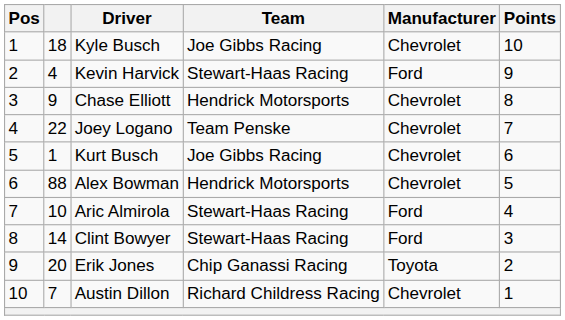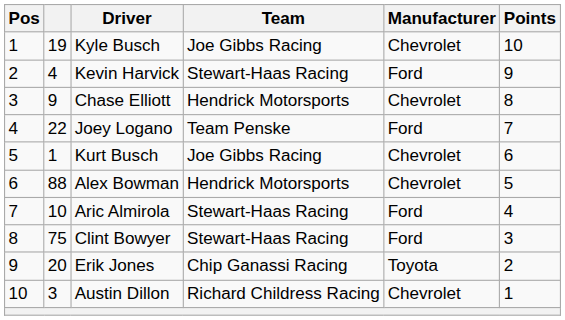 <table class="wikitable" style="font-size:98%">
 <tr>
 <th>Pos</th>
 <th></th>
 <th>Driver</th>
 <th>Team</th>
 <th>Manufacturer</th>
 <th>Points</th>
 </tr>
 <tr>
 <td>1</td>
-<td>18</td>
+<td>19</td>
 <td>Kyle Busch</td>
 <td>Joe Gibbs Racing</td>
 <td>Chevrolet</td>
 <td>10</td>
 </tr>
 <tr>
 <td>2</td>
 <td>4</td>
 <td>Kevin Harvick</td>
 <td>Stewart-Haas Racing</td>
 <td>Ford</td>
 <td>9</td>
 </tr>
 <tr>
 <td>3</td>
 <td>9</td>
 <td>Chase Elliott</td>
 <td>Hendrick Motorsports</td>
 <td>Chevrolet</td>
 <td>8</td>
 </tr>
 <tr>
 <td>4</td>
 <td>22</td>
 <td>Joey Logano</td>
 <td>Team Penske</td>
-<td>Chevrolet</td>
+<td>Ford</td>
 <td>7</td>
 </tr>
 <tr>
 <td>5</td>
 <td>1</td>
 <td>Kurt Busch</td>
 <td>Joe Gibbs Racing</td>
 <td>Chevrolet</td>
 <td>6</td>
 </tr>
 <tr>
 <td>6</td>
 <td>88</td>
 <td>Alex Bowman</td>
 <td>Hendrick Motorsports</td>
 <td>Chevrolet</td>
 <td>5</td>
 </tr>
 <tr>
 <td>7</td>
 <td>10</td>
 <td>Aric Almirola</td>
 <td>Stewart-Haas Racing</td>
 <td>Ford</td>
 <td>4</td>
 </tr>
 <tr>
 <td>8</td>
-<td>14</td>
+<td>75</td>
 <td>Clint Bowyer</td>
 <td>Stewart-Haas Racing</td>
 <td>Ford</td>
 <td>3</td>
 </tr>
 <tr>
 <td>9</td>
 <td>20</td>
 <td>Erik Jones</td>
 <td>Chip Ganassi Racing</td>
 <td>Toyota</td>
 <td>2</td>
 </tr>
 <tr>
 <td>10</td>
-<td>7</td>
+<td>3</td>
 <td>Austin Dillon</td>
 <td>Richard Childress Racing</td>
 <td>Chevrolet</td>
 <td>1</td>
 </tr>
 <tr>
 <th colspan="6"></th>
 </tr>
 </table>
